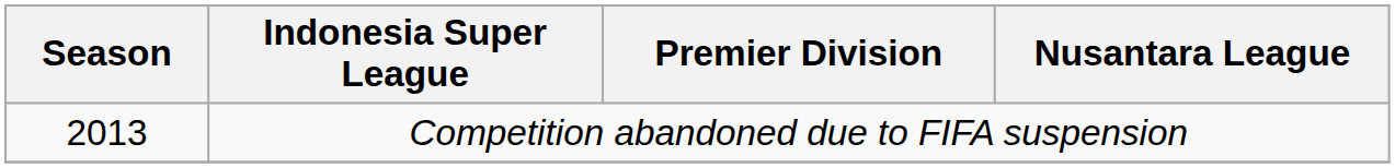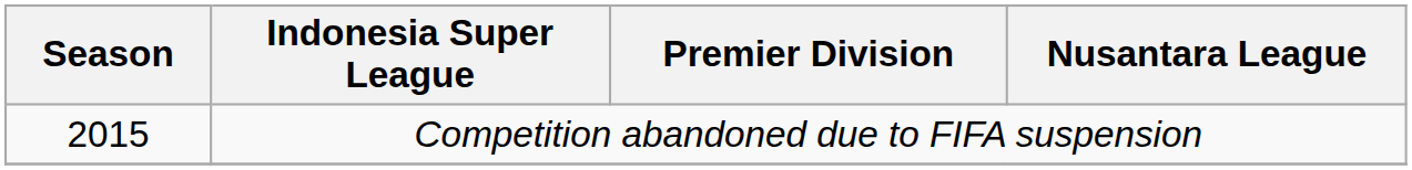 <table class="wikitable sortable" style="text-align: center;">
 <tr>
 <th style="width:7%;">Season</th>
 <th style="width:18%;">Indonesia Super League</th>
 <th style="width:18%;">Premier Division</th>
 <th style="width:18%;">Nusantara League</th>
 </tr>
 <tr>
-<td align=center>2013</td>
+<td align=center>2015</td>
 <td colspan="3" align="center"><em>Competition abandoned due to FIFA suspension</em></td>
 </tr>
 <tr>
 </tr>
 </table>
